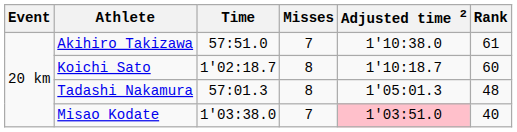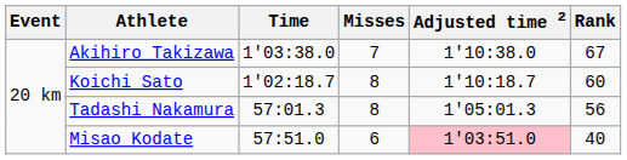 <table class="wikitable" style="font-size:90%">
 <tr>
 <th>Event</th>
 <th>Athlete</th>
 <th>Time</th>
 <th>Misses</th>
 <th>Adjusted time <sup>2</sup></th>
 <th>Rank</th>
 </tr>
 <tr>
 <td rowspan="4">20 km</td>
 <td><a href='#'>Akihiro Takizawa</a></td>
-<td align="center">57:51.0</td>
+<td align="center">1'03:38.0</td>
 <td align="center">7</td>
 <td align="center">1'10:38.0</td>
-<td align="center">61</td>
+<td align="center">67</td>
 </tr>
 <tr>
 <td><a href='#'>Koichi Sato</a></td>
 <td align="center">1'02:18.7</td>
 <td align="center">8</td>
 <td align="center">1'10:18.7</td>
 <td align="center">60</td>
 </tr>
 <tr>
 <td><a href='#'>Tadashi Nakamura</a></td>
 <td align="center">57:01.3</td>
 <td align="center">8</td>
 <td align="center">1'05:01.3</td>
-<td align="center">48</td>
+<td align="center">56</td>
 </tr>
 <tr>
 <td><a href='#'>Misao Kodate</a></td>
-<td align="center">1'03:38.0</td>
-<td align="center">7</td>
+<td align="center">57:51.0</td>
+<td align="center">6</td>
 <td align="center" style="background: pink;">1'03:51.0</td>
 <td align="center">40</td>
 </tr>
 </table>
